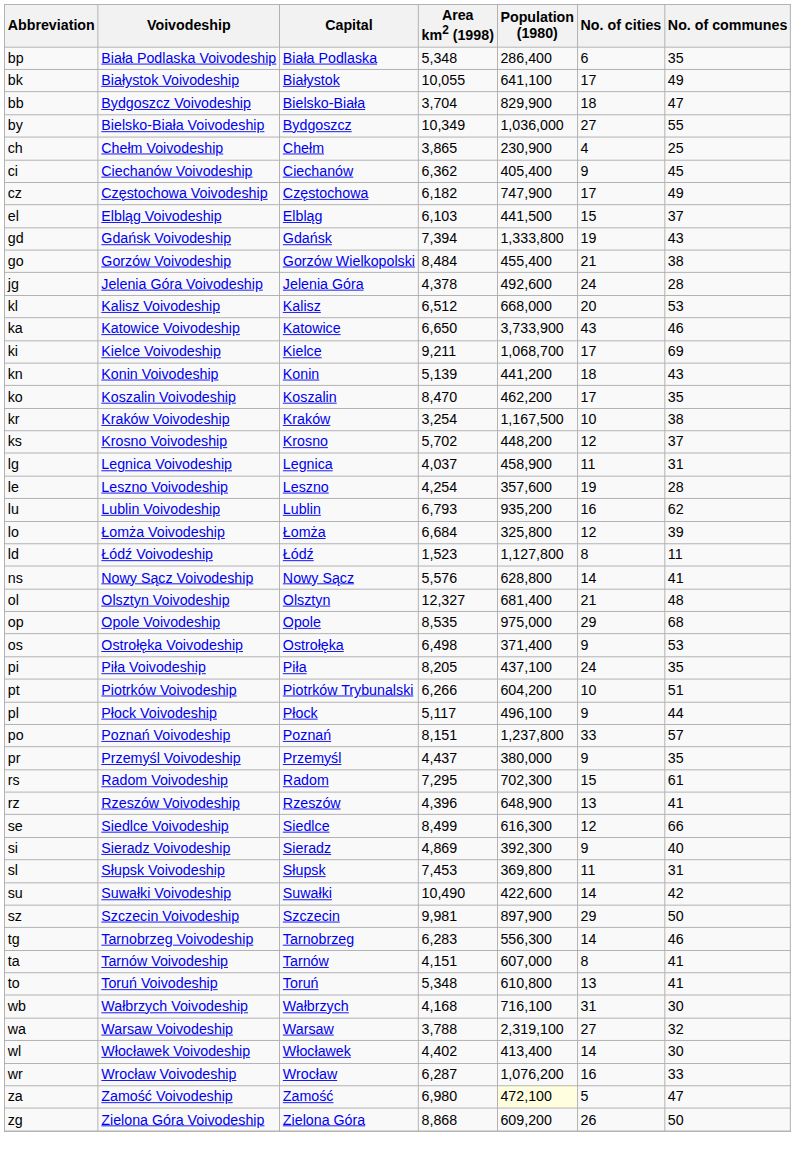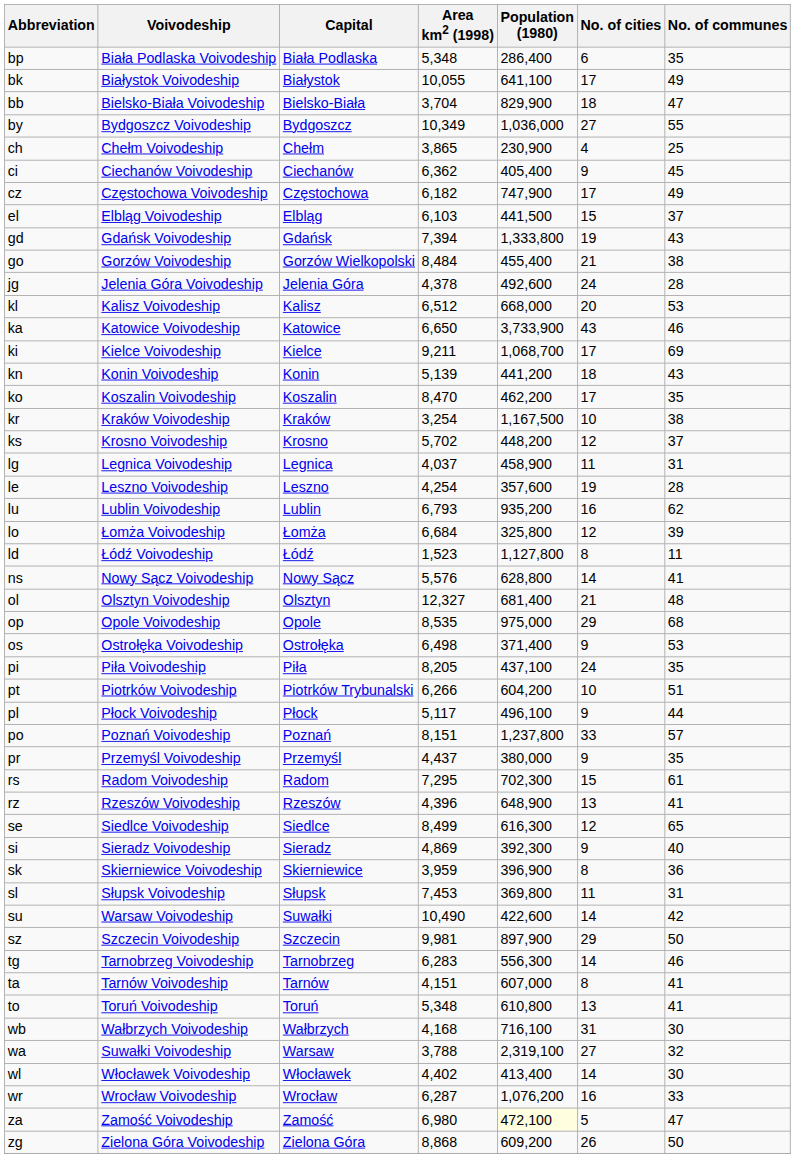 <table class="wikitable sortable">
 <tr>
 <th>Abbreviation</th>
 <th>Voivodeship</th>
 <th>Capital</th>
 <th>Area<br>km<sup>2</sup> (1998)</th>
 <th>Population<br>(1980)</th>
 <th>No. of cities</th>
 <th>No. of communes</th>
 </tr>
 <tr>
 <td>bp</td>
 <td><a href='#'>Biała Podlaska Voivodeship</a></td>
 <td><a href='#'>Biała Podlaska</a></td>
 <td>5,348</td>
 <td>286,400</td>
 <td>6</td>
 <td>35</td>
 </tr>
 <tr>
 <td>bk</td>
 <td><a href='#'>Białystok Voivodeship</a></td>
 <td><a href='#'>Białystok</a></td>
 <td>10,055</td>
 <td>641,100</td>
 <td>17</td>
 <td>49</td>
 </tr>
 <tr>
 <td>bb</td>
-<td><a href='#'>Bydgoszcz Voivodeship</a></td>
+<td><a href='#'>Bielsko-Biała Voivodeship</a></td>
 <td><a href='#'>Bielsko-Biała</a></td>
 <td>3,704</td>
 <td>829,900</td>
 <td>18</td>
 <td>47</td>
 </tr>
 <tr>
 <td>by</td>
-<td><a href='#'>Bielsko-Biała Voivodeship</a></td>
+<td><a href='#'>Bydgoszcz Voivodeship</a></td>
 <td><a href='#'>Bydgoszcz</a></td>
 <td>10,349</td>
 <td>1,036,000</td>
 <td>27</td>
 <td>55</td>
 </tr>
 <tr>
 <td>ch</td>
 <td><a href='#'>Chełm Voivodeship</a></td>
 <td><a href='#'>Chełm</a></td>
 <td>3,865</td>
 <td>230,900</td>
 <td>4</td>
 <td>25</td>
 </tr>
 <tr>
 <td>ci</td>
 <td><a href='#'>Ciechanów Voivodeship</a></td>
 <td><a href='#'>Ciechanów</a></td>
 <td>6,362</td>
 <td>405,400</td>
 <td>9</td>
 <td>45</td>
 </tr>
 <tr>
 <td>cz</td>
 <td><a href='#'>Częstochowa Voivodeship</a></td>
 <td><a href='#'>Częstochowa</a></td>
 <td>6,182</td>
 <td>747,900</td>
 <td>17</td>
 <td>49</td>
 </tr>
 <tr>
 <td>el</td>
 <td><a href='#'>Elbląg Voivodeship</a></td>
 <td><a href='#'>Elbląg</a></td>
 <td>6,103</td>
 <td>441,500</td>
 <td>15</td>
 <td>37</td>
 </tr>
 <tr>
 <td>gd</td>
 <td><a href='#'>Gdańsk Voivodeship</a></td>
 <td><a href='#'>Gdańsk</a></td>
 <td>7,394</td>
 <td>1,333,800</td>
 <td>19</td>
 <td>43</td>
 </tr>
 <tr>
 <td>go</td>
 <td><a href='#'>Gorzów Voivodeship</a></td>
 <td><a href='#'>Gorzów Wielkopolski</a></td>
 <td>8,484</td>
 <td>455,400</td>
 <td>21</td>
 <td>38</td>
 </tr>
 <tr>
 <td>jg</td>
 <td><a href='#'>Jelenia Góra Voivodeship</a></td>
 <td><a href='#'>Jelenia Góra</a></td>
 <td>4,378</td>
 <td>492,600</td>
 <td>24</td>
 <td>28</td>
 </tr>
 <tr>
 <td>kl</td>
 <td><a href='#'>Kalisz Voivodeship</a></td>
 <td><a href='#'>Kalisz</a></td>
 <td>6,512</td>
 <td>668,000</td>
 <td>20</td>
 <td>53</td>
 </tr>
 <tr>
 <td>ka</td>
 <td><a href='#'>Katowice Voivodeship</a></td>
 <td><a href='#'>Katowice</a></td>
 <td>6,650</td>
 <td>3,733,900</td>
 <td>43</td>
 <td>46</td>
 </tr>
 <tr>
 <td>ki</td>
 <td><a href='#'>Kielce Voivodeship</a></td>
 <td><a href='#'>Kielce</a></td>
 <td>9,211</td>
 <td>1,068,700</td>
 <td>17</td>
 <td>69</td>
 </tr>
 <tr>
 <td>kn</td>
 <td><a href='#'>Konin Voivodeship</a></td>
 <td><a href='#'>Konin</a></td>
 <td>5,139</td>
 <td>441,200</td>
 <td>18</td>
 <td>43</td>
 </tr>
 <tr>
 <td>ko</td>
 <td><a href='#'>Koszalin Voivodeship</a></td>
 <td><a href='#'>Koszalin</a></td>
 <td>8,470</td>
 <td>462,200</td>
 <td>17</td>
 <td>35</td>
 </tr>
 <tr>
 <td>kr</td>
 <td><a href='#'>Kraków Voivodeship</a></td>
 <td><a href='#'>Kraków</a></td>
 <td>3,254</td>
 <td>1,167,500</td>
 <td>10</td>
 <td>38</td>
 </tr>
 <tr>
 <td>ks</td>
 <td><a href='#'>Krosno Voivodeship</a></td>
 <td><a href='#'>Krosno</a></td>
 <td>5,702</td>
 <td>448,200</td>
 <td>12</td>
 <td>37</td>
 </tr>
 <tr>
 <td>lg</td>
 <td><a href='#'>Legnica Voivodeship</a></td>
 <td><a href='#'>Legnica</a></td>
 <td>4,037</td>
 <td>458,900</td>
 <td>11</td>
 <td>31</td>
 </tr>
 <tr>
 <td>le</td>
 <td><a href='#'>Leszno Voivodeship</a></td>
 <td><a href='#'>Leszno</a></td>
 <td>4,254</td>
 <td>357,600</td>
 <td>19</td>
 <td>28</td>
 </tr>
 <tr>
 <td>lu</td>
 <td><a href='#'>Lublin Voivodeship</a></td>
 <td><a href='#'>Lublin</a></td>
 <td>6,793</td>
 <td>935,200</td>
 <td>16</td>
 <td>62</td>
 </tr>
 <tr>
 <td>lo</td>
 <td><a href='#'>Łomża Voivodeship</a></td>
 <td><a href='#'>Łomża</a></td>
 <td>6,684</td>
 <td>325,800</td>
 <td>12</td>
 <td>39</td>
 </tr>
 <tr>
 <td>ld</td>
 <td><a href='#'>Łódź Voivodeship</a></td>
 <td><a href='#'>Łódź</a></td>
 <td>1,523</td>
 <td>1,127,800</td>
 <td>8</td>
 <td>11</td>
 </tr>
 <tr>
 <td>ns</td>
 <td><a href='#'>Nowy Sącz Voivodeship</a></td>
 <td><a href='#'>Nowy Sącz</a></td>
 <td>5,576</td>
 <td>628,800</td>
 <td>14</td>
 <td>41</td>
 </tr>
 <tr>
 <td>ol</td>
 <td><a href='#'>Olsztyn Voivodeship</a></td>
 <td><a href='#'>Olsztyn</a></td>
 <td>12,327</td>
 <td>681,400</td>
 <td>21</td>
 <td>48</td>
 </tr>
 <tr>
 <td>op</td>
 <td><a href='#'>Opole Voivodeship</a></td>
 <td><a href='#'>Opole</a></td>
 <td>8,535</td>
 <td>975,000</td>
 <td>29</td>
 <td>68</td>
 </tr>
 <tr>
 <td>os</td>
 <td><a href='#'>Ostrołęka Voivodeship</a></td>
 <td><a href='#'>Ostrołęka</a></td>
 <td>6,498</td>
 <td>371,400</td>
 <td>9</td>
 <td>53</td>
 </tr>
 <tr>
 <td>pi</td>
 <td><a href='#'>Piła Voivodeship</a></td>
 <td><a href='#'>Piła</a></td>
 <td>8,205</td>
 <td>437,100</td>
 <td>24</td>
 <td>35</td>
 </tr>
 <tr>
 <td>pt</td>
 <td><a href='#'>Piotrków Voivodeship</a></td>
 <td><a href='#'>Piotrków Trybunalski</a></td>
 <td>6,266</td>
 <td>604,200</td>
 <td>10</td>
 <td>51</td>
 </tr>
 <tr>
 <td>pl</td>
 <td><a href='#'>Płock Voivodeship</a></td>
 <td><a href='#'>Płock</a></td>
 <td>5,117</td>
 <td>496,100</td>
 <td>9</td>
 <td>44</td>
 </tr>
 <tr>
 <td>po</td>
 <td><a href='#'>Poznań Voivodeship</a></td>
 <td><a href='#'>Poznań</a></td>
 <td>8,151</td>
 <td>1,237,800</td>
 <td>33</td>
 <td>57</td>
 </tr>
 <tr>
 <td>pr</td>
 <td><a href='#'>Przemyśl Voivodeship</a></td>
 <td><a href='#'>Przemyśl</a></td>
 <td>4,437</td>
 <td>380,000</td>
 <td>9</td>
 <td>35</td>
 </tr>
 <tr>
 <td>rs</td>
 <td><a href='#'>Radom Voivodeship</a></td>
 <td><a href='#'>Radom</a></td>
 <td>7,295</td>
 <td>702,300</td>
 <td>15</td>
 <td>61</td>
 </tr>
 <tr>
 <td>rz</td>
 <td><a href='#'>Rzeszów Voivodeship</a></td>
 <td><a href='#'>Rzeszów</a></td>
 <td>4,396</td>
 <td>648,900</td>
 <td>13</td>
 <td>41</td>
 </tr>
 <tr>
 <td>se</td>
 <td><a href='#'>Siedlce Voivodeship</a></td>
 <td><a href='#'>Siedlce</a></td>
 <td>8,499</td>
 <td>616,300</td>
 <td>12</td>
-<td>66</td>
+<td>65</td>
 </tr>
 <tr>
 <td>si</td>
 <td><a href='#'>Sieradz Voivodeship</a></td>
 <td><a href='#'>Sieradz</a></td>
 <td>4,869</td>
 <td>392,300</td>
 <td>9</td>
 <td>40</td>
+</tr>
+<tr>
+<td>sk</td>
+<td><a href='#'>Skierniewice Voivodeship</a></td>
+<td><a href='#'>Skierniewice</a></td>
+<td>3,959</td>
+<td>396,900</td>
+<td>8</td>
+<td>36</td>
 </tr>
 <tr>
 <td>sl</td>
 <td><a href='#'>Słupsk Voivodeship</a></td>
 <td><a href='#'>Słupsk</a></td>
 <td>7,453</td>
 <td>369,800</td>
 <td>11</td>
 <td>31</td>
 </tr>
 <tr>
 <td>su</td>
-<td><a href='#'>Suwałki Voivodeship</a></td>
+<td><a href='#'>Warsaw Voivodeship</a></td>
 <td><a href='#'>Suwałki</a></td>
 <td>10,490</td>
 <td>422,600</td>
 <td>14</td>
 <td>42</td>
 </tr>
 <tr>
 <td>sz</td>
 <td><a href='#'>Szczecin Voivodeship</a></td>
 <td><a href='#'>Szczecin</a></td>
 <td>9,981</td>
 <td>897,900</td>
 <td>29</td>
 <td>50</td>
 </tr>
 <tr>
 <td>tg</td>
 <td><a href='#'>Tarnobrzeg Voivodeship</a></td>
 <td><a href='#'>Tarnobrzeg</a></td>
 <td>6,283</td>
 <td>556,300</td>
 <td>14</td>
 <td>46</td>
 </tr>
 <tr>
 <td>ta</td>
 <td><a href='#'>Tarnów Voivodeship</a></td>
 <td><a href='#'>Tarnów</a></td>
 <td>4,151</td>
 <td>607,000</td>
 <td>8</td>
 <td>41</td>
 </tr>
 <tr>
 <td>to</td>
 <td><a href='#'>Toruń Voivodeship</a></td>
 <td><a href='#'>Toruń</a></td>
 <td>5,348</td>
 <td>610,800</td>
 <td>13</td>
 <td>41</td>
 </tr>
 <tr>
 <td>wb</td>
 <td><a href='#'>Wałbrzych Voivodeship</a></td>
 <td><a href='#'>Wałbrzych</a></td>
 <td>4,168</td>
 <td>716,100</td>
 <td>31</td>
 <td>30</td>
 </tr>
 <tr>
 <td>wa</td>
-<td><a href='#'>Warsaw Voivodeship</a></td>
+<td><a href='#'>Suwałki Voivodeship</a></td>
 <td><a href='#'>Warsaw</a></td>
 <td>3,788</td>
 <td>2,319,100</td>
 <td>27</td>
 <td>32</td>
 </tr>
 <tr>
 <td>wl</td>
 <td><a href='#'>Włocławek Voivodeship</a></td>
 <td><a href='#'>Włocławek</a></td>
 <td>4,402</td>
 <td>413,400</td>
 <td>14</td>
 <td>30</td>
 </tr>
 <tr>
 <td>wr</td>
 <td><a href='#'>Wrocław Voivodeship</a></td>
 <td><a href='#'>Wrocław</a></td>
 <td>6,287</td>
 <td>1,076,200</td>
 <td>16</td>
 <td>33</td>
 </tr>
 <tr>
 <td>za</td>
 <td><a href='#'>Zamość Voivodeship</a></td>
 <td><a href='#'>Zamość</a></td>
 <td>6,980</td>
 <td style="background: lightyellow;">472,100</td>
 <td>5</td>
 <td>47</td>
 </tr>
 <tr>
 <td>zg</td>
 <td><a href='#'>Zielona Góra Voivodeship</a></td>
 <td><a href='#'>Zielona Góra</a></td>
 <td>8,868</td>
 <td>609,200</td>
 <td>26</td>
 <td>50</td>
 </tr>
 <tr>
 </tr>
 </table>
